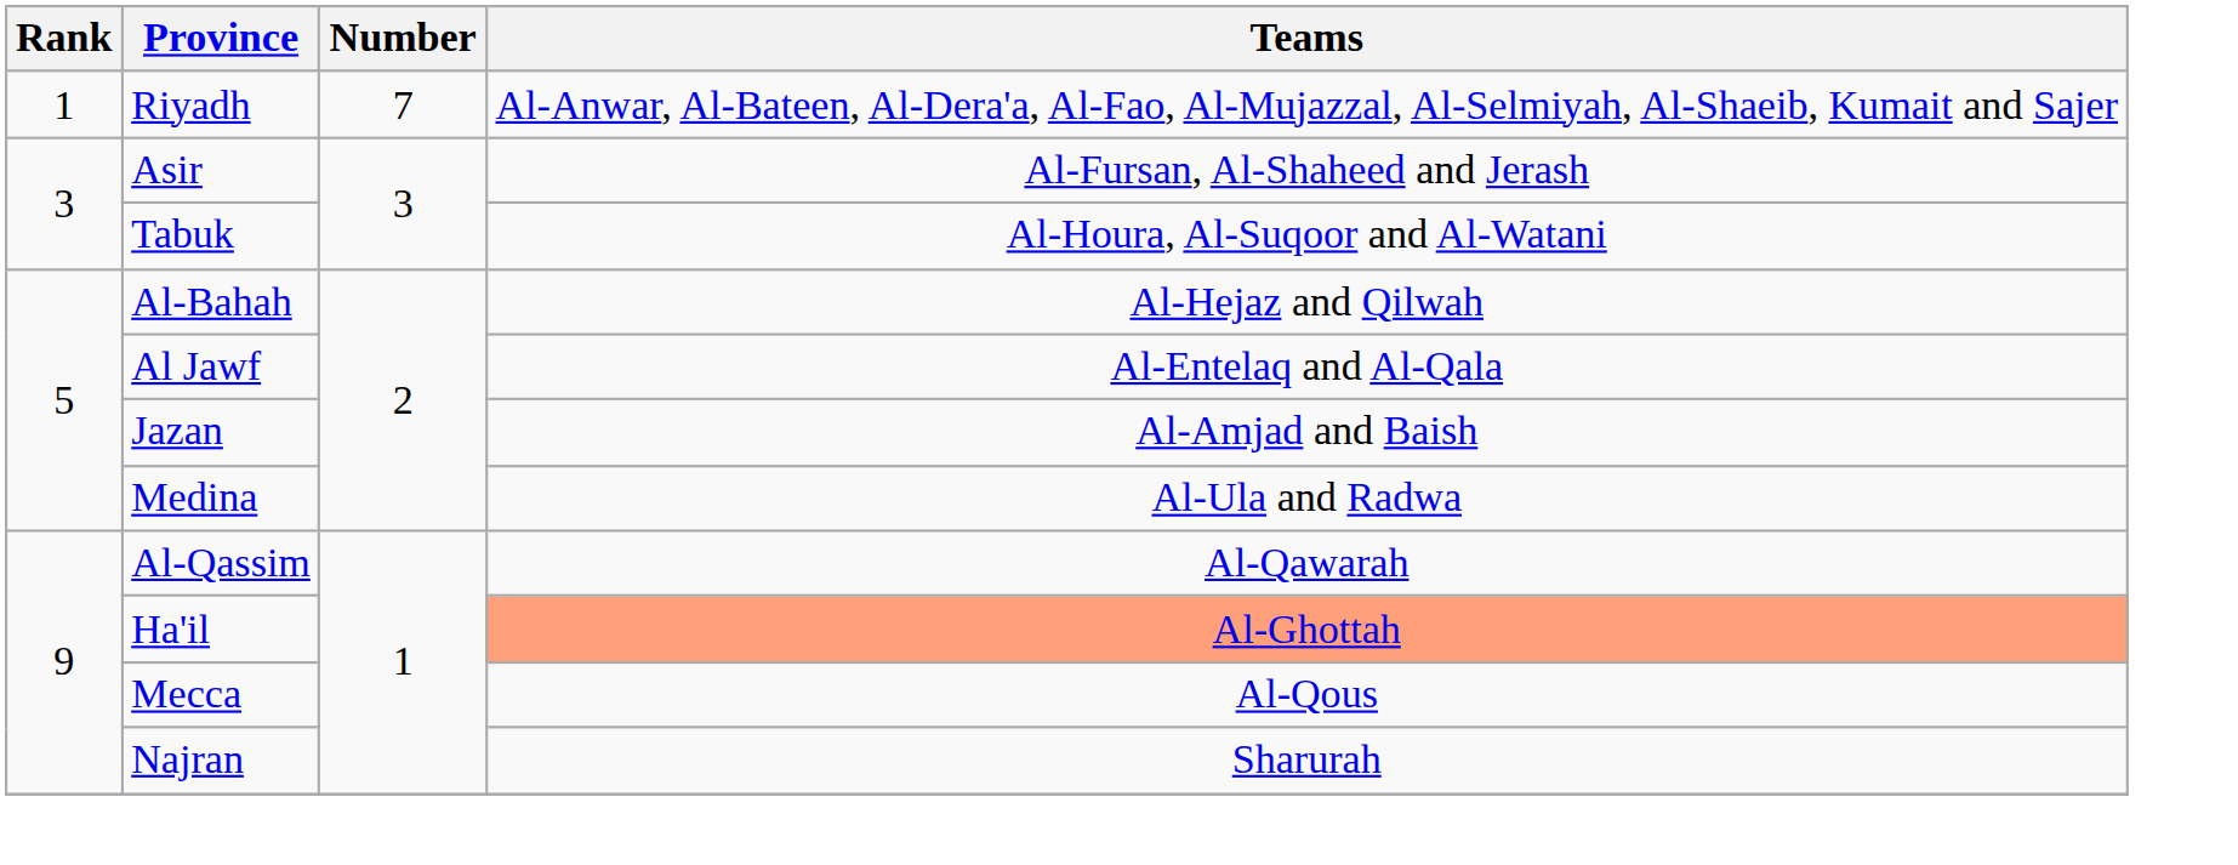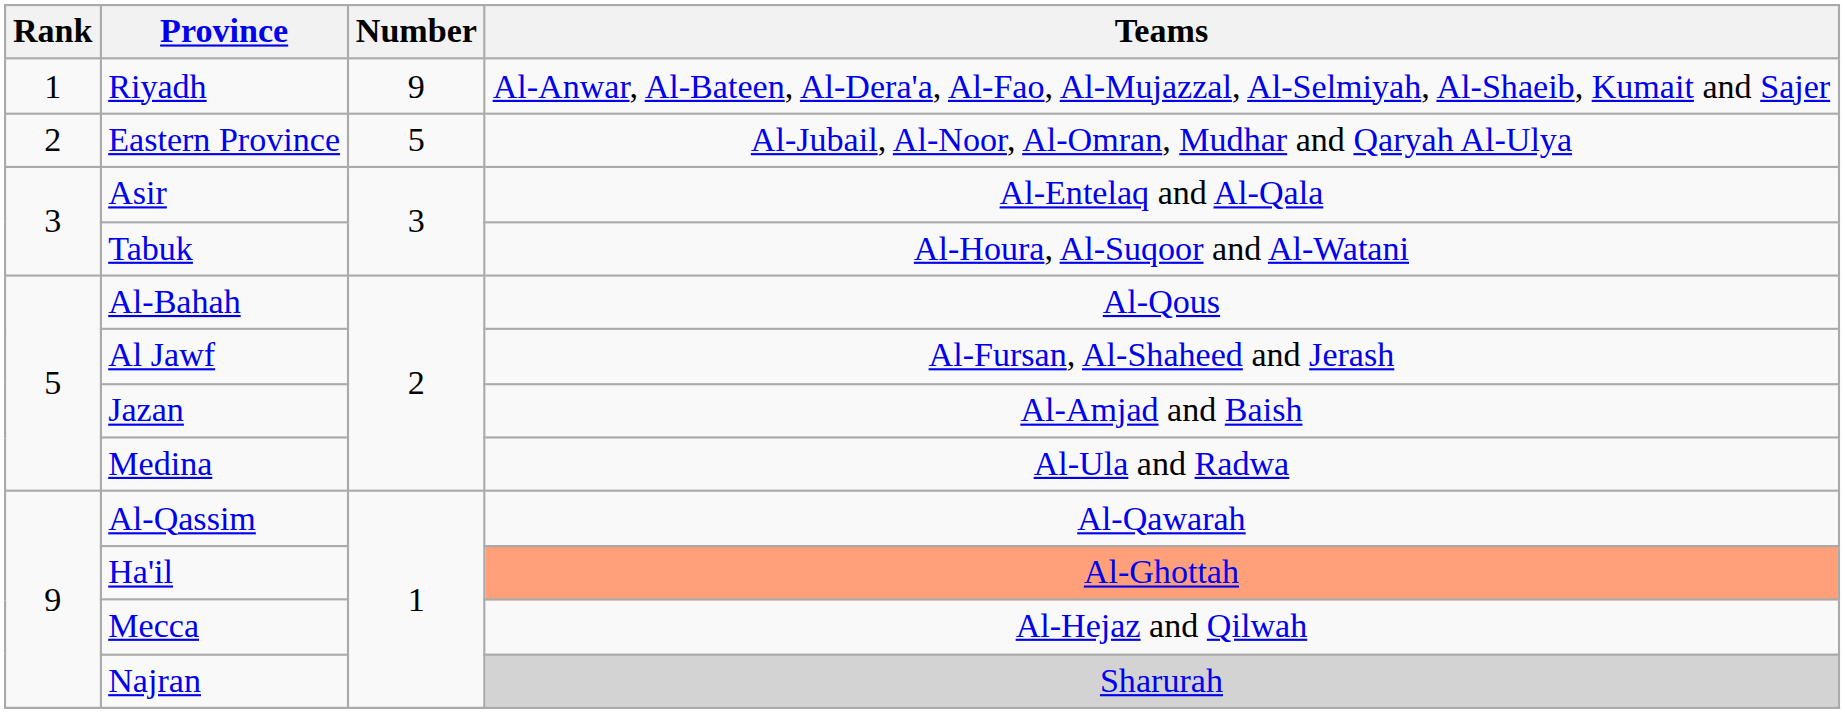 <table class="wikitable">
 <tr>
 <th>Rank</th>
 <th><a href='#'>Province</a></th>
 <th>Number</th>
 <th>Teams</th>
 </tr>
 <tr>
 <td align=center>1</td>
 <td><a href='#'>Riyadh</a></td>
-<td align=center>7</td>
+<td align=center>9</td>
 <td align=center><a href='#'>Al-Anwar</a>, <a href='#'>Al-Bateen</a>, <a href='#'>Al-Dera'a</a>, <a href='#'>Al-Fao</a>, <a href='#'>Al-Mujazzal</a>, <a href='#'>Al-Selmiyah</a>, <a href='#'>Al-Shaeib</a>, <a href='#'>Kumait</a> and <a href='#'>Sajer</a></td>
+</tr>
+<tr>
+<td align=center>2</td>
+<td><a href='#'>Eastern Province</a></td>
+<td align=center>5</td>
+<td align=center><a href='#'>Al-Jubail</a>, <a href='#'>Al-Noor</a>, <a href='#'>Al-Omran</a>, <a href='#'>Mudhar</a> and <a href='#'>Qaryah Al-Ulya</a></td>
 </tr>
 <tr>
 <td rowspan=2 align=center>3</td>
 <td><a href='#'>Asir</a></td>
 <td rowspan=2 align=center>3</td>
-<td align=center><a href='#'>Al-Fursan</a>, <a href='#'>Al-Shaheed</a> and <a href='#'>Jerash</a></td>
+<td align=center><a href='#'>Al-Entelaq</a> and <a href='#'>Al-Qala</a></td>
 </tr>
 <tr>
 <td><a href='#'>Tabuk</a></td>
 <td align=center><a href='#'>Al-Houra</a>, <a href='#'>Al-Suqoor</a> and <a href='#'>Al-Watani</a></td>
 </tr>
 <tr>
 <td rowspan=4 align=center>5</td>
 <td><a href='#'>Al-Bahah</a></td>
 <td rowspan=4 align=center>2</td>
-<td align=center><a href='#'>Al-Hejaz</a> and <a href='#'>Qilwah</a></td>
+<td align=center><a href='#'>Al-Qous</a></td>
 </tr>
 <tr>
 <td><a href='#'>Al Jawf</a></td>
-<td align=center><a href='#'>Al-Entelaq</a> and <a href='#'>Al-Qala</a></td>
+<td align=center><a href='#'>Al-Fursan</a>, <a href='#'>Al-Shaheed</a> and <a href='#'>Jerash</a></td>
 </tr>
 <tr>
 <td><a href='#'>Jazan</a></td>
 <td align=center><a href='#'>Al-Amjad</a> and <a href='#'>Baish</a></td>
 </tr>
 <tr>
 <td><a href='#'>Medina</a></td>
 <td align=center><a href='#'>Al-Ula</a> and <a href='#'>Radwa</a></td>
 </tr>
 <tr>
 <td rowspan=4 align=center>9</td>
 <td><a href='#'>Al-Qassim</a></td>
 <td rowspan=4 align=center>1</td>
 <td align=center><a href='#'>Al-Qawarah</a></td>
 </tr>
 <tr>
 <td><a href='#'>Ha'il</a></td>
 <td align=center style="background: lightsalmon;"><a href='#'>Al-Ghottah</a></td>
 </tr>
 <tr>
 <td><a href='#'>Mecca</a></td>
-<td align=center><a href='#'>Al-Qous</a></td>
+<td align=center><a href='#'>Al-Hejaz</a> and <a href='#'>Qilwah</a></td>
 </tr>
 <tr>
 <td><a href='#'>Najran</a></td>
-<td align=center><a href='#'>Sharurah</a></td>
+<td align=center style="background: lightgrey;"><a href='#'>Sharurah</a></td>
 </tr>
 <tr>
 </tr>
 </table>
